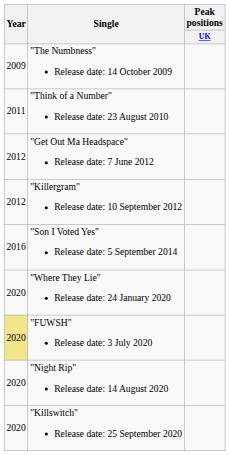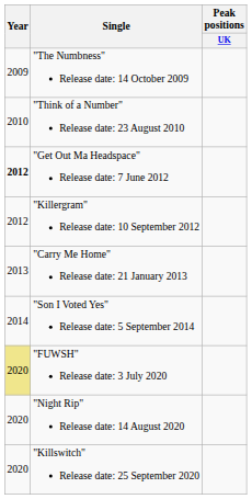 <table class="wikitable" style="text-align:center;">
 <tr>
 <th rowspan="2">Year</th>
 <th rowspan="2">Single</th>
 <th>Peak positions</th>
 </tr>
 <tr style="font-size:smaller;">
 <th style="width:30px;"><a href='#'>UK</a></th>
 </tr>
 <tr>
 <td>2009</td>
 <td style="text-align:left;">"The Numbness"<br><ul><li>Release date: 14 October 2009</li></ul></td>
 <td></td>
 </tr>
 <tr>
-<td>2011</td>
+<td>2010</td>
 <td style="text-align:left;">"Think of a Number"<br><ul><li>Release date: 23 August 2010</li></ul></td>
 <td></td>
 </tr>
 <tr>
-<td>2012</td>
+<td><strong>2012</strong></td>
 <td style="text-align:left;">"Get Out Ma Headspace"<br><ul><li>Release date: 7 June 2012</li></ul></td>
 <td></td>
 </tr>
 <tr>
 <td>2012</td>
 <td style="text-align:left;">"Killergram"<br><ul><li>Release date: 10 September 2012</li></ul></td>
 <td></td>
 </tr>
 <tr>
-<td>2016</td>
-<td style="text-align:left;">"Son I Voted Yes"<br><ul><li>Release date: 5 September 2014</li></ul></td>
+<td>2013</td>
+<td style="text-align:left;">"Carry Me Home"<br><ul><li>Release date: 21 January 2013</li></ul></td>
 <td></td>
 </tr>
 <tr>
-<td>2020</td>
-<td style="text-align:left;">"Where They Lie"<br><ul><li>Release date: 24 January 2020</li></ul></td>
+<td>2014</td>
+<td style="text-align:left;">"Son I Voted Yes"<br><ul><li>Release date: 5 September 2014</li></ul></td>
 <td></td>
 </tr>
 <tr>
 <td style="background: khaki;">2020</td>
 <td style="text-align:left;">"FUWSH"<br><ul><li>Release date: 3 July 2020</li></ul></td>
 <td></td>
 </tr>
 <tr>
 <td>2020</td>
 <td style="text-align:left;">"Night Rip"<br><ul><li>Release date: 14 August 2020</li></ul></td>
 <td></td>
 </tr>
 <tr>
 <td>2020</td>
 <td style="text-align:left;">"Killswitch"<br><ul><li>Release date: 25 September 2020</li></ul></td>
 <td></td>
 </tr>
 </table>
